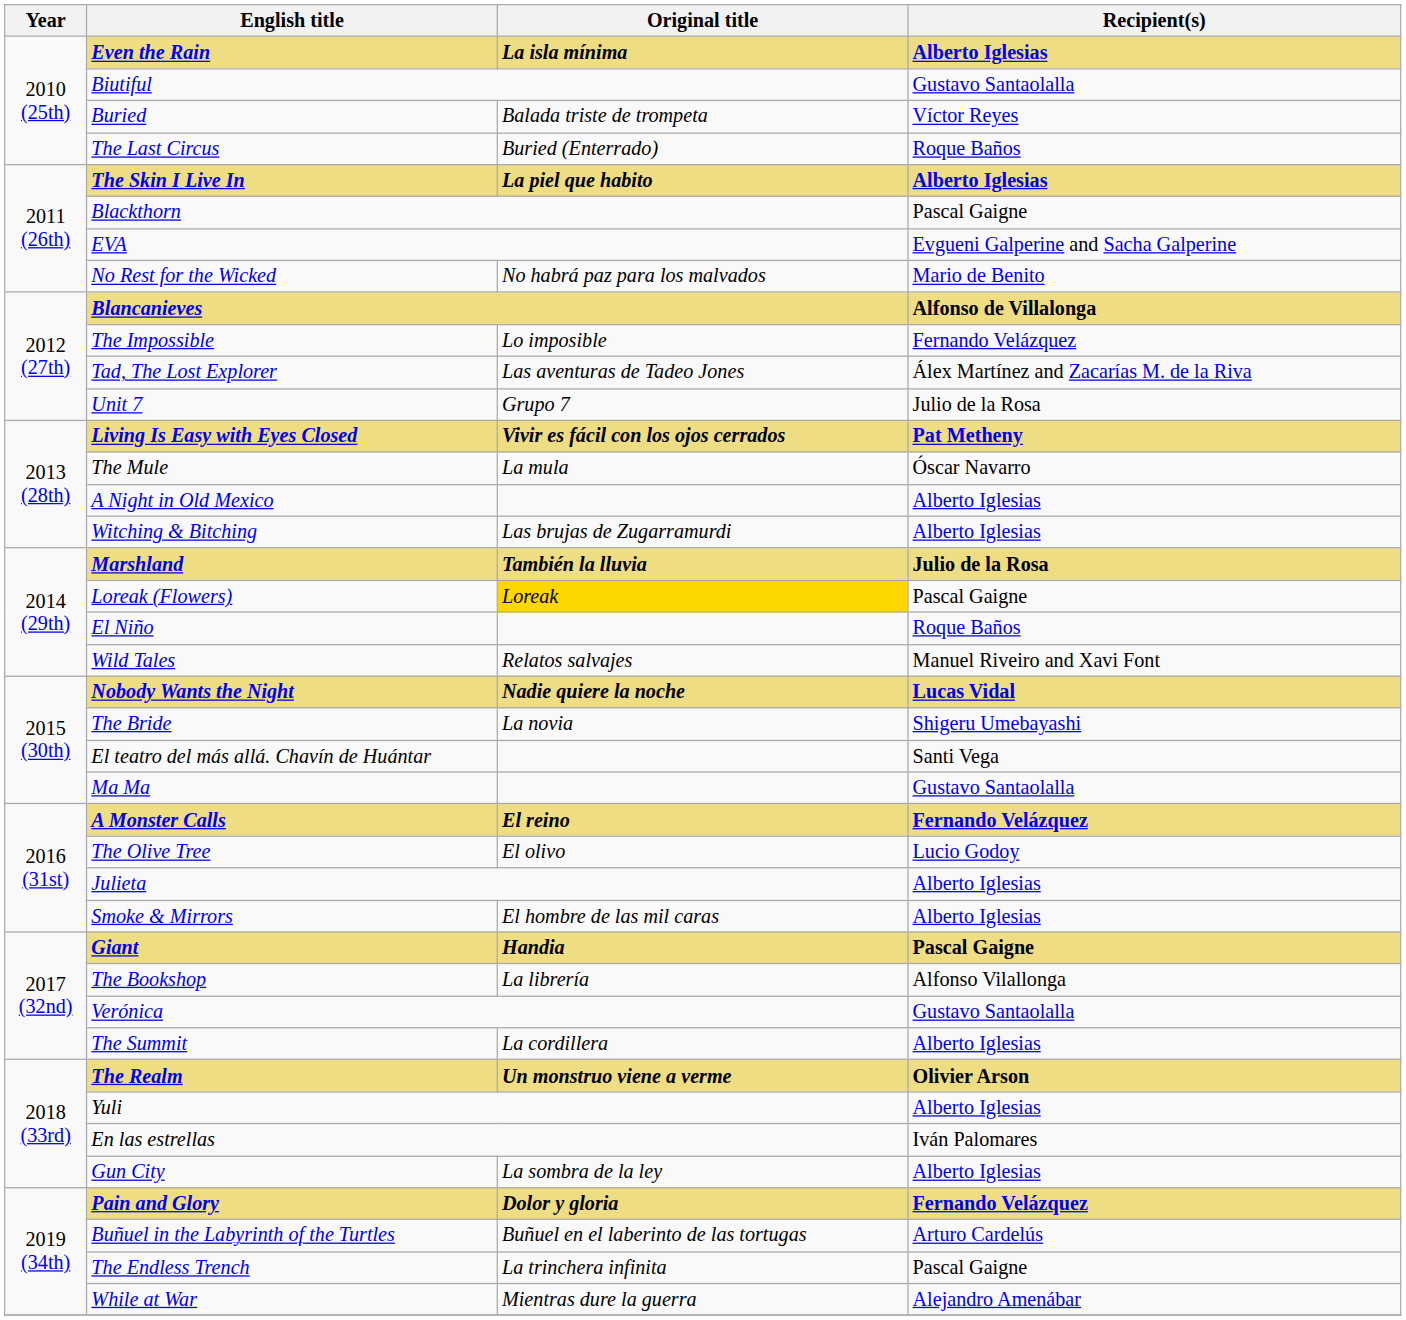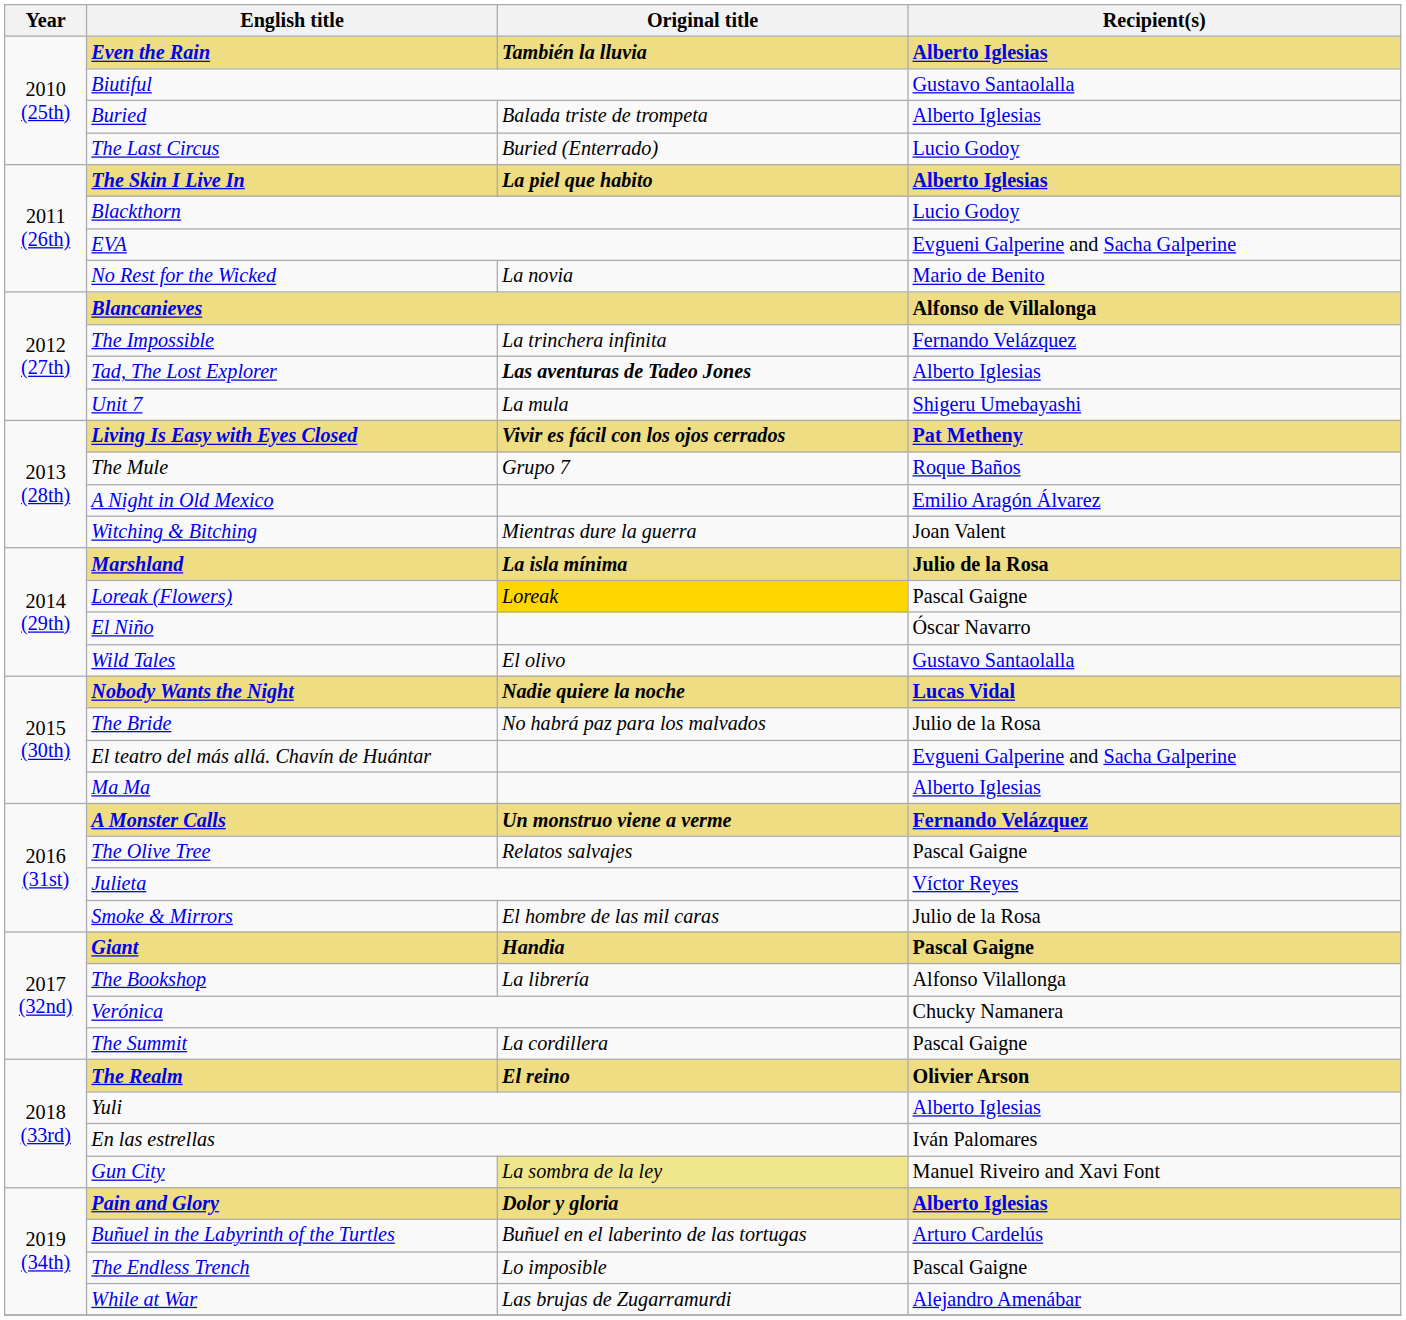 <table class="wikitable sortable" style="text-align:left;"style="width:95%">
 <tr>
 <th scope="col" style="width:5%;">Year</th>
 <th scope="col" style="width:25%;">English title</th>
 <th scope="col" style="width:25%;">Original title</th>
 <th scope="col" style="width:30%;">Recipient(s)</th>
 </tr>
 <tr>
 <td rowspan="4" style="text-align:center;">2010<br><a href='#'>(25th)</a></td>
 <td style="background:#eedd82;"><strong><em><a href='#'>Even the Rain</a></em></strong></td>
-<td style="background:#eedd82;"><strong><em>La isla mínima</em></strong></td>
+<td style="background:#eedd82;"><strong><em>También la lluvia</em></strong></td>
 <td style="background:#eedd82;"><strong><a href='#'>Alberto Iglesias</a></strong></td>
 </tr>
 <tr>
 <td colspan="2"><em><a href='#'>Biutiful</a></em></td>
 <td><a href='#'>Gustavo Santaolalla</a></td>
 </tr>
 <tr>
 <td><em><a href='#'>Buried</a></em></td>
 <td><em>Balada triste de trompeta</em></td>
-<td><a href='#'>Víctor Reyes</a></td>
+<td><a href='#'>Alberto Iglesias</a></td>
 </tr>
 <tr>
 <td><em><a href='#'>The Last Circus</a></em></td>
 <td><em>Buried (Enterrado)</em></td>
-<td><a href='#'>Roque Baños</a></td>
+<td><a href='#'>Lucio Godoy</a></td>
 </tr>
 <tr>
 <td rowspan="4" style="text-align:center;">2011<br><a href='#'>(26th)</a></td>
 <td style="background:#eedd82;"><strong><em><a href='#'>The Skin I Live In</a></em></strong></td>
 <td style="background:#eedd82;"><strong><em>La piel que habito</em></strong></td>
 <td style="background:#eedd82;"><strong><a href='#'>Alberto Iglesias</a></strong></td>
 </tr>
 <tr>
 <td colspan="2"><em><a href='#'>Blackthorn</a></em></td>
-<td>Pascal Gaigne</td>
+<td><a href='#'>Lucio Godoy</a></td>
 </tr>
 <tr>
 <td colspan="2"><em><a href='#'>EVA</a></em></td>
 <td><a href='#'>Evgueni Galperine</a> and <a href='#'>Sacha Galperine</a></td>
 </tr>
 <tr>
 <td><em><a href='#'>No Rest for the Wicked</a></em></td>
-<td><em>No habrá paz para los malvados</em></td>
+<td><em>La novia</em></td>
 <td><a href='#'>Mario de Benito</a></td>
 </tr>
 <tr>
 <td rowspan="4" style="text-align:center;">2012<br><a href='#'>(27th)</a></td>
 <td colspan="2" style="background:#eedd82;"><strong><em><a href='#'>Blancanieves</a></em></strong></td>
 <td style="background:#eedd82;"><strong>Alfonso de Villalonga</strong></td>
 </tr>
 <tr>
 <td><em><a href='#'>The Impossible</a></em></td>
-<td><em>Lo imposible</em></td>
+<td><em>La trinchera infinita</em></td>
 <td><a href='#'>Fernando Velázquez</a></td>
 </tr>
 <tr>
 <td><em><a href='#'>Tad, The Lost Explorer</a></em></td>
-<td><em>Las aventuras de Tadeo Jones</em></td>
-<td>Álex Martínez and <a href='#'>Zacarías M. de la Riva</a></td>
+<td><strong><em>Las aventuras de Tadeo Jones</em></strong></td>
+<td><a href='#'>Alberto Iglesias</a></td>
 </tr>
 <tr>
 <td><em><a href='#'>Unit 7</a></em></td>
-<td><em>Grupo 7</em></td>
-<td>Julio de la Rosa</td>
+<td><em>La mula</em></td>
+<td><a href='#'>Shigeru Umebayashi</a></td>
 </tr>
 <tr>
 <td rowspan="4" style="text-align:center;">2013<br><a href='#'>(28th)</a></td>
 <td style="background:#eedd82;"><strong><em><a href='#'>Living Is Easy with Eyes Closed</a></em></strong></td>
 <td style="background:#eedd82;"><strong><em>Vivir es fácil con los ojos cerrados</em></strong></td>
 <td style="background:#eedd82;"><strong><a href='#'>Pat Metheny</a></strong></td>
 </tr>
 <tr>
 <td><em>The Mule</em></td>
-<td><em>La mula</em></td>
-<td>Óscar Navarro</td>
+<td><em>Grupo 7</em></td>
+<td><a href='#'>Roque Baños</a></td>
 </tr>
 <tr>
 <td><em><a href='#'>A Night in Old Mexico</a></em></td>
 <td></td>
-<td><a href='#'>Alberto Iglesias</a></td>
+<td><a href='#'>Emilio Aragón Álvarez</a></td>
 </tr>
 <tr>
 <td><em><a href='#'>Witching & Bitching</a></em></td>
-<td><em>Las brujas de Zugarramurdi</em></td>
-<td><a href='#'>Alberto Iglesias</a></td>
+<td><em>Mientras dure la guerra</em></td>
+<td>Joan Valent</td>
 </tr>
 <tr>
 <td rowspan="4" style="text-align:center;">2014<br><a href='#'>(29th)</a></td>
 <td style="background:#eedd82;"><strong><em><a href='#'>Marshland</a></em></strong></td>
-<td style="background:#eedd82;"><strong><em>También la lluvia</em></strong></td>
+<td style="background:#eedd82;"><strong><em>La isla mínima</em></strong></td>
 <td style="background:#eedd82;"><strong>Julio de la Rosa</strong></td>
 </tr>
 <tr>
 <td><em><a href='#'>Loreak (Flowers)</a></em></td>
 <td style="background: gold;"><em>Loreak</em></td>
 <td>Pascal Gaigne</td>
 </tr>
 <tr>
 <td colsspan="2"><em><a href='#'>El Niño</a></em></td>
 <td></td>
-<td><a href='#'>Roque Baños</a></td>
+<td>Óscar Navarro</td>
 </tr>
 <tr>
 <td><em><a href='#'>Wild Tales</a></em></td>
-<td><em>Relatos salvajes</em></td>
-<td>Manuel Riveiro and Xavi Font</td>
+<td><em>El olivo</em></td>
+<td><a href='#'>Gustavo Santaolalla</a></td>
 </tr>
 <tr>
 <td rowspan="4" style="text-align:center;">2015<br><a href='#'>(30th)</a></td>
 <td style="background:#eedd82;"><strong><em><a href='#'>Nobody Wants the Night</a></em></strong></td>
 <td style="background:#eedd82;"><strong><em>Nadie quiere la noche</em></strong></td>
 <td style="background:#eedd82;"><strong><a href='#'>Lucas Vidal</a></strong></td>
 </tr>
 <tr>
 <td><em><a href='#'>The Bride</a></em></td>
-<td><em>La novia</em></td>
-<td><a href='#'>Shigeru Umebayashi</a></td>
+<td><em>No habrá paz para los malvados</em></td>
+<td>Julio de la Rosa</td>
 </tr>
 <tr>
 <td colsspan="2"><em>El teatro del más allá. Chavín de Huántar</em></td>
 <td></td>
-<td>Santi Vega</td>
+<td><a href='#'>Evgueni Galperine</a> and <a href='#'>Sacha Galperine</a></td>
 </tr>
 <tr>
 <td colsspan="2"><em><a href='#'>Ma Ma</a></em></td>
 <td></td>
-<td><a href='#'>Gustavo Santaolalla</a></td>
+<td><a href='#'>Alberto Iglesias</a></td>
 </tr>
 <tr>
 <td rowspan="4" style="text-align:center;">2016<br><a href='#'>(31st)</a><br></td>
 <td style="background:#eedd82;"><strong><em><a href='#'>A Monster Calls</a></em></strong></td>
-<td style="background:#eedd82;"><strong><em>El reino</em></strong></td>
+<td style="background:#eedd82;"><strong><em>Un monstruo viene a verme</em></strong></td>
 <td style="background:#eedd82;"><strong><a href='#'>Fernando Velázquez</a></strong></td>
 </tr>
 <tr>
 <td><em><a href='#'>The Olive Tree</a></em></td>
-<td><em>El olivo</em></td>
-<td><a href='#'>Lucio Godoy</a></td>
+<td><em>Relatos salvajes</em></td>
+<td>Pascal Gaigne</td>
 </tr>
 <tr>
 <td colspan="2"><em><a href='#'>Julieta</a></em></td>
-<td><a href='#'>Alberto Iglesias</a></td>
+<td><a href='#'>Víctor Reyes</a></td>
 </tr>
 <tr>
 <td><em><a href='#'>Smoke & Mirrors</a></em></td>
 <td><em>El hombre de las mil caras</em></td>
-<td><a href='#'>Alberto Iglesias</a></td>
+<td>Julio de la Rosa</td>
 </tr>
 <tr>
 <td rowspan="4" style="text-align:center;">2017<br><a href='#'>(32nd)</a><br></td>
 <td style="background:#eedd82;"><strong><em><a href='#'>Giant</a></em></strong></td>
 <td style="background:#eedd82;"><strong><em>Handia</em></strong></td>
 <td style="background:#eedd82;"><strong>Pascal Gaigne</strong></td>
 </tr>
 <tr>
 <td><em><a href='#'>The Bookshop</a></em></td>
 <td><em>La librería</em></td>
 <td>Alfonso Vilallonga</td>
 </tr>
 <tr>
 <td colspan="2"><em><a href='#'>Verónica</a></em></td>
-<td><a href='#'>Gustavo Santaolalla</a></td>
+<td>Chucky Namanera</td>
 </tr>
 <tr>
 <td><em><a href='#'>The Summit</a></em></td>
 <td><em>La cordillera</em></td>
-<td><a href='#'>Alberto Iglesias</a></td>
+<td>Pascal Gaigne</td>
 </tr>
 <tr>
 <td rowspan="4" style="text-align:center;">2018<br><a href='#'>(33rd)</a><br></td>
 <td style="background:#eedd82;"><strong><em><a href='#'>The Realm</a></em></strong></td>
-<td style="background:#eedd82;"><strong><em>Un monstruo viene a verme</em></strong></td>
+<td style="background:#eedd82;"><strong><em>El reino</em></strong></td>
 <td style="background:#eedd82;"><strong>Olivier Arson</strong></td>
 </tr>
 <tr>
 <td colspan="2"><em>Yuli</em></td>
 <td><a href='#'>Alberto Iglesias</a></td>
 </tr>
 <tr>
 <td colspan="2"><em>En las estrellas</em></td>
 <td>Iván Palomares</td>
 </tr>
 <tr>
 <td><em><a href='#'>Gun City</a></em></td>
-<td><em>La sombra de la ley</em></td>
-<td><a href='#'>Alberto Iglesias</a></td>
+<td style="background: khaki;"><em>La sombra de la ley</em></td>
+<td>Manuel Riveiro and Xavi Font</td>
 </tr>
 <tr>
 <td rowspan="4" style="text-align:center;">2019<br><a href='#'>(34th)</a><br></td>
 <td style="background:#eedd82;"><strong><em><a href='#'>Pain and Glory</a></em></strong></td>
 <td style="background:#eedd82;"><strong><em>Dolor y gloria</em></strong></td>
-<td style="background:#eedd82;"><strong><a href='#'>Fernando Velázquez</a></strong></td>
+<td style="background:#eedd82;"><strong><a href='#'>Alberto Iglesias</a></strong></td>
 </tr>
 <tr>
 <td><em><a href='#'>Buñuel in the Labyrinth of the Turtles</a></em></td>
 <td><em>Buñuel en el laberinto de las tortugas</em></td>
 <td><a href='#'>Arturo Cardelús</a></td>
 </tr>
 <tr>
 <td><em><a href='#'>The Endless Trench</a></em></td>
-<td><em>La trinchera infinita</em></td>
+<td><em>Lo imposible</em></td>
 <td>Pascal Gaigne</td>
 </tr>
 <tr>
 <td><em><a href='#'>While at War</a></em></td>
-<td><em>Mientras dure la guerra</em></td>
+<td><em>Las brujas de Zugarramurdi</em></td>
 <td><a href='#'>Alejandro Amenábar</a></td>
 </tr>
 <tr>
 </tr>
 </table>
